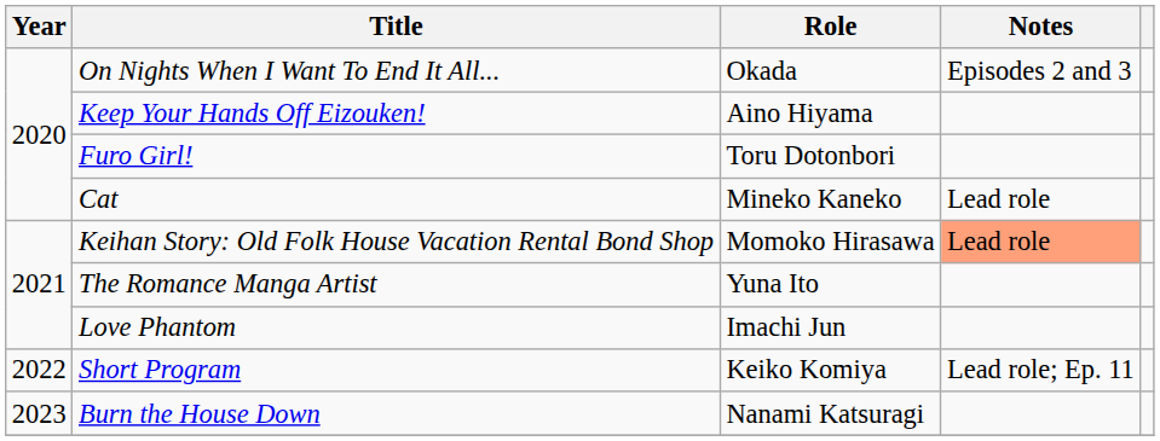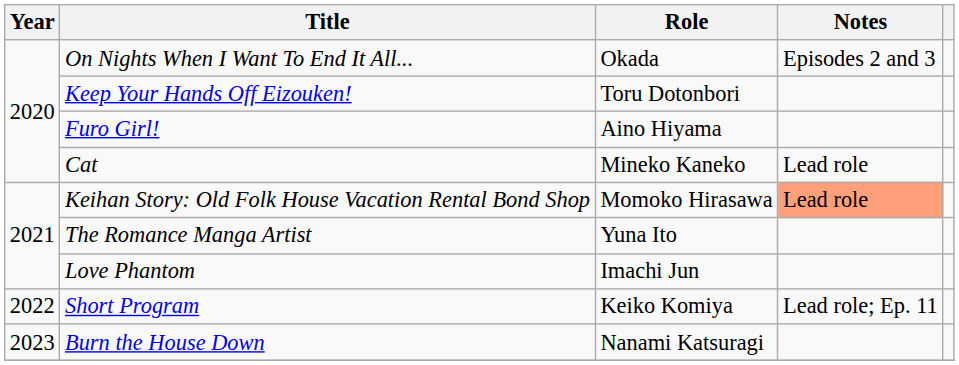 <table class="wikitable">
 <tr>
 <th>Year</th>
 <th>Title</th>
 <th>Role</th>
 <th>Notes</th>
 <th></th>
 </tr>
 <tr>
 <td rowspan="4">2020</td>
 <td><em>On Nights When I Want To End It All...</em></td>
 <td>Okada</td>
 <td>Episodes 2 and 3</td>
 <td></td>
 </tr>
 <tr>
 <td><em><a href='#'>Keep Your Hands Off Eizouken!</a></em></td>
-<td>Aino Hiyama</td>
+<td>Toru Dotonbori</td>
 <td></td>
 <td></td>
 </tr>
 <tr>
 <td><em><a href='#'>Furo Girl!</a></em></td>
-<td>Toru Dotonbori</td>
+<td>Aino Hiyama</td>
 <td></td>
 <td></td>
 </tr>
 <tr>
 <td><em>Cat</em></td>
 <td>Mineko Kaneko</td>
 <td>Lead role</td>
 <td></td>
 </tr>
 <tr>
 <td rowspan="3">2021</td>
 <td><em>Keihan Story: Old Folk House Vacation Rental Bond Shop</em></td>
 <td>Momoko Hirasawa</td>
 <td style="background: lightsalmon;">Lead role</td>
 <td></td>
 </tr>
 <tr>
 <td><em>The Romance Manga Artist</em></td>
 <td>Yuna Ito</td>
 <td></td>
 <td></td>
 </tr>
 <tr>
 <td><em>Love Phantom</em></td>
 <td>Imachi Jun</td>
 <td></td>
 <td></td>
 </tr>
 <tr>
 <td>2022</td>
 <td><em><a href='#'>Short Program</a></em></td>
 <td>Keiko Komiya</td>
 <td>Lead role; Ep. 11</td>
 <td></td>
 </tr>
 <tr>
 <td>2023</td>
 <td><em><a href='#'>Burn the House Down</a></em></td>
 <td>Nanami Katsuragi</td>
 <td></td>
 <td></td>
 </tr>
 <tr>
 </tr>
 </table>
